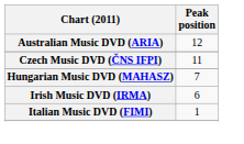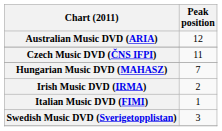 <table class="wikitable sortable plainrowheaders" style="text-align:center">
 <tr>
 <th scope="col">Chart (2011)</th>
 <th scope="col">Peak<br>position</th>
 </tr>
 <tr>
 <th scope="row">Australian Music DVD (<a href='#'>ARIA</a>)</th>
 <td>12</td>
 </tr>
 <tr>
 </tr>
 <tr>
 <th scope="row">Czech Music DVD (<a href='#'>ČNS IFPI</a>)</th>
 <td>11</td>
 </tr>
 <tr>
 </tr>
 <tr>
 <th scope="row">Hungarian Music DVD (<a href='#'>MAHASZ</a>)</th>
 <td>7</td>
 </tr>
 <tr>
 <th scope="row">Irish Music DVD (<a href='#'>IRMA</a>)</th>
-<td>6</td>
+<td>2</td>
 </tr>
 <tr>
 <th scope="row">Italian Music DVD (<a href='#'>FIMI</a>)</th>
 <td>1</td>
 </tr>
 <tr>
+<th scope="row">Swedish Music DVD (<a href='#'>Sverigetopplistan</a>)</th>
+<td>3</td>
+</tr>
+<tr>
 </tr>
 <tr>
 </tr>
 </table>
